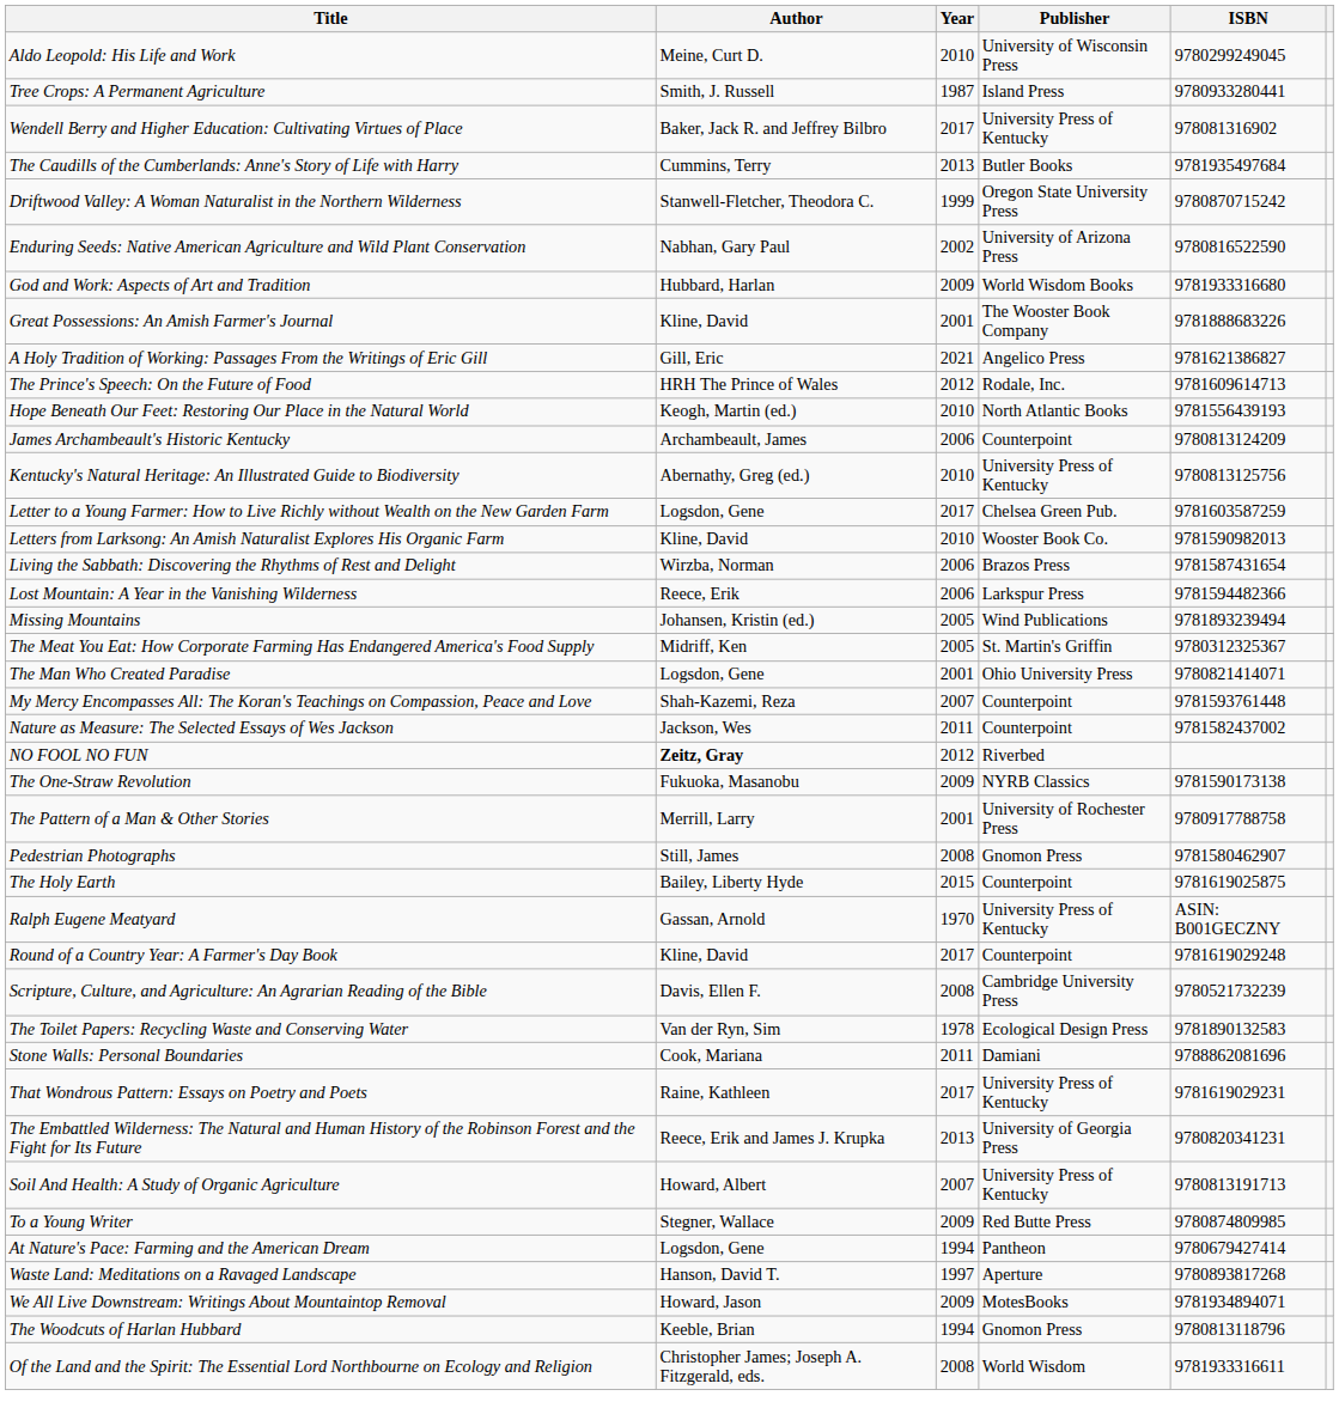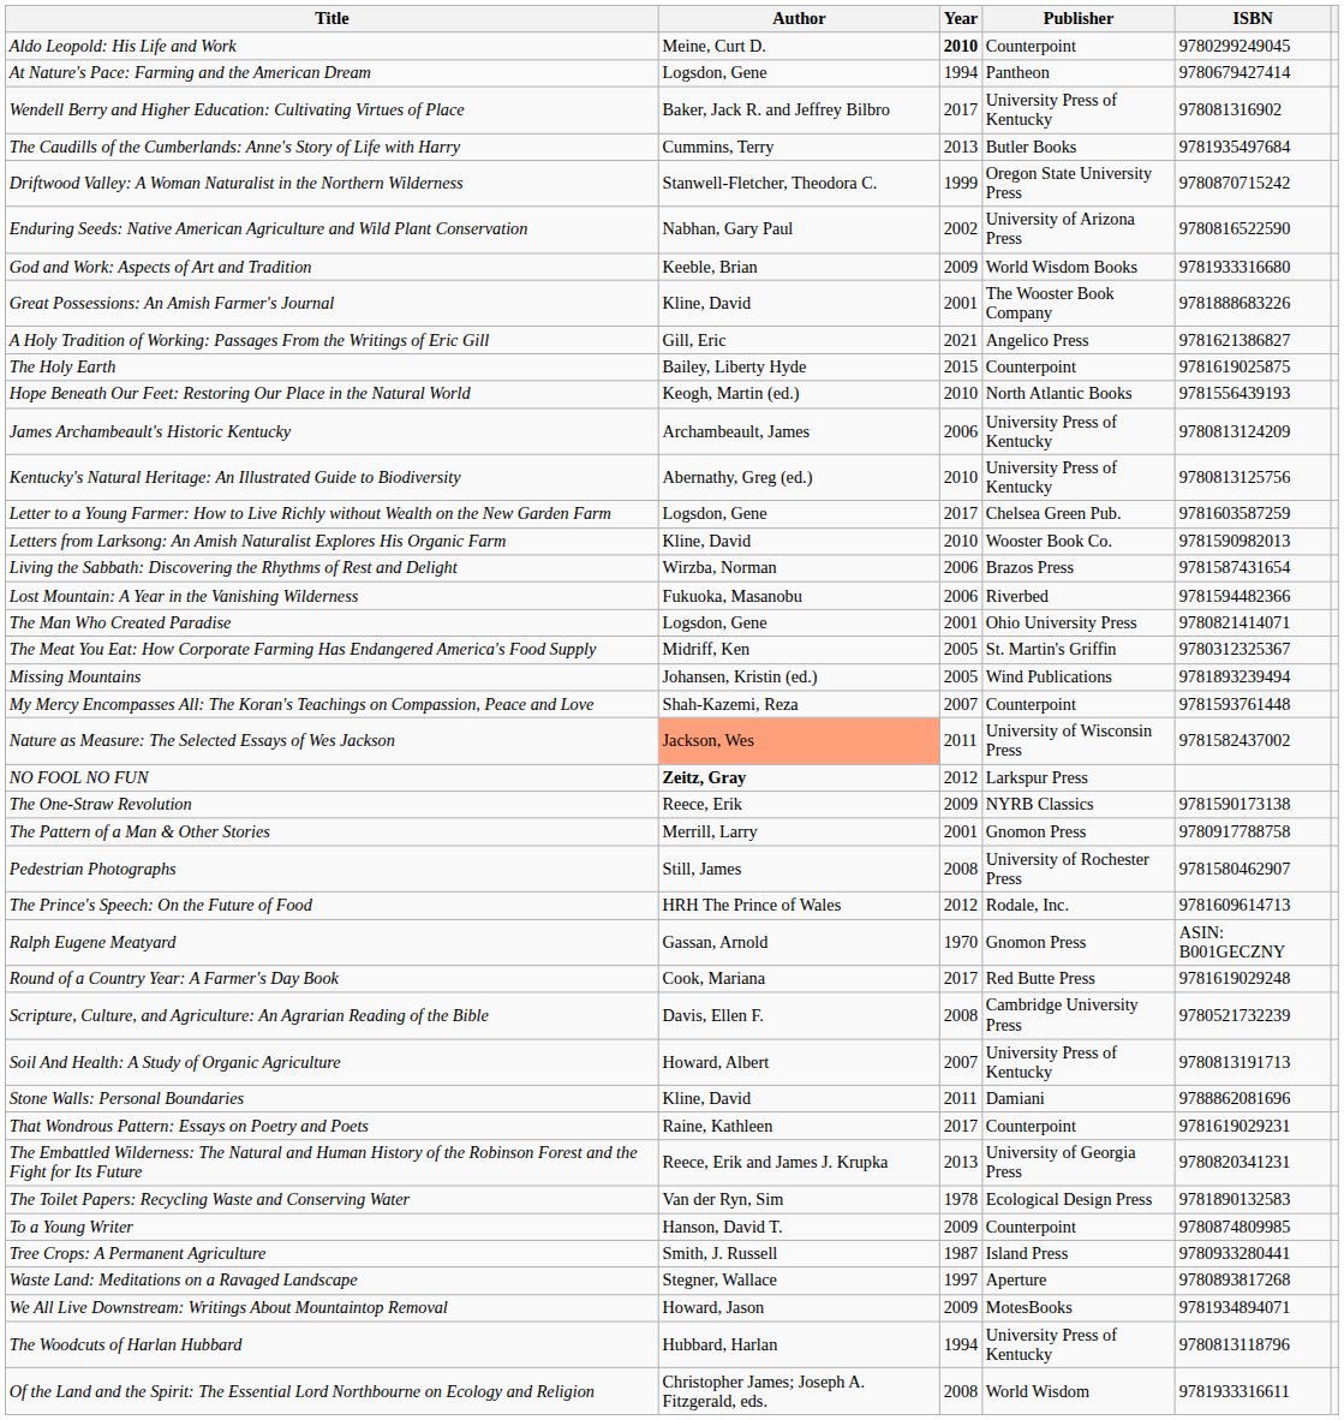 <table class="wikitable sortable mw-collapsible mw-collapsed">
 <tr>
 <th>Title</th>
 <th>Author</th>
 <th>Year</th>
 <th>Publisher</th>
 <th>ISBN</th>
 <th></th>
 </tr>
 <tr>
 <td><em>Aldo Leopold: His Life and Work</em></td>
 <td>Meine, Curt D.</td>
-<td>2010</td>
-<td>University of Wisconsin Press</td>
+<td><strong>2010</strong></td>
+<td>Counterpoint</td>
 <td>9780299249045</td>
 <td></td>
 </tr>
 <tr>
-<td><em>Tree Crops: A Permanent Agriculture</em></td>
-<td>Smith, J. Russell</td>
-<td>1987</td>
-<td>Island Press</td>
-<td>9780933280441</td>
+<td><em>At Nature's Pace: Farming and the American Dream</em></td>
+<td>Logsdon, Gene</td>
+<td>1994</td>
+<td>Pantheon</td>
+<td>9780679427414</td>
 <td></td>
 </tr>
 <tr>
 <td><em>Wendell Berry and Higher Education: Cultivating Virtues of Place</em></td>
 <td>Baker, Jack R. and Jeffrey Bilbro</td>
 <td>2017</td>
 <td>University Press of Kentucky</td>
 <td>978081316902</td>
 <td></td>
 </tr>
 <tr>
 <td><em>The Caudills of the Cumberlands: Anne's Story of Life with Harry</em></td>
 <td>Cummins, Terry</td>
 <td>2013</td>
 <td>Butler Books</td>
 <td>9781935497684</td>
 <td></td>
 </tr>
 <tr>
 <td><em>Driftwood Valley: A Woman Naturalist in the Northern Wilderness</em></td>
 <td>Stanwell-Fletcher, Theodora C.</td>
 <td>1999</td>
 <td>Oregon State University Press</td>
 <td>9780870715242</td>
 <td></td>
 </tr>
 <tr>
 <td><em>Enduring Seeds: Native American Agriculture and Wild Plant Conservation</em></td>
 <td>Nabhan, Gary Paul</td>
 <td>2002</td>
 <td>University of Arizona Press</td>
 <td>9780816522590</td>
 <td></td>
 </tr>
 <tr>
 <td><em>God and Work: Aspects of Art and Tradition</em></td>
-<td>Hubbard, Harlan</td>
+<td>Keeble, Brian</td>
 <td>2009</td>
 <td>World Wisdom Books</td>
 <td>9781933316680</td>
 <td></td>
 </tr>
 <tr>
 <td><em>Great Possessions: An Amish Farmer's Journal</em></td>
 <td>Kline, David</td>
 <td>2001</td>
 <td>The Wooster Book Company</td>
 <td>9781888683226</td>
 <td></td>
 </tr>
 <tr>
 <td><em>A Holy Tradition of Working: Passages From the Writings of Eric Gill</em></td>
 <td>Gill, Eric</td>
 <td>2021</td>
 <td>Angelico Press</td>
 <td>9781621386827</td>
 <td></td>
 </tr>
 <tr>
-<td><em>The Prince's Speech: On the Future of Food</em></td>
-<td>HRH The Prince of Wales</td>
-<td>2012</td>
-<td>Rodale, Inc.</td>
-<td>9781609614713</td>
+<td><em>The Holy Earth</em></td>
+<td>Bailey, Liberty Hyde</td>
+<td>2015</td>
+<td>Counterpoint</td>
+<td>9781619025875</td>
 <td></td>
 </tr>
 <tr>
 <td><em>Hope Beneath Our Feet: Restoring Our Place in the Natural World</em></td>
 <td>Keogh, Martin (ed.)</td>
 <td>2010</td>
 <td>North Atlantic Books</td>
 <td>9781556439193</td>
 <td></td>
 </tr>
 <tr>
 <td><em>James Archambeault's Historic Kentucky</em></td>
 <td>Archambeault, James</td>
 <td>2006</td>
-<td>Counterpoint</td>
+<td>University Press of Kentucky</td>
 <td>9780813124209</td>
 <td></td>
 </tr>
 <tr>
 <td><em>Kentucky's Natural Heritage: An Illustrated Guide to Biodiversity</em></td>
 <td>Abernathy, Greg (ed.)</td>
 <td>2010</td>
 <td>University Press of Kentucky</td>
 <td>9780813125756</td>
 <td></td>
 </tr>
 <tr>
 <td><em>Letter to a Young Farmer: How to Live Richly without Wealth on the New Garden Farm</em></td>
 <td>Logsdon, Gene</td>
 <td>2017</td>
 <td>Chelsea Green Pub.</td>
 <td>9781603587259</td>
 <td></td>
 </tr>
 <tr>
 <td><em>Letters from Larksong: An Amish Naturalist Explores His Organic Farm</em></td>
 <td>Kline, David</td>
 <td>2010</td>
 <td>Wooster Book Co.</td>
 <td>9781590982013</td>
 <td></td>
 </tr>
 <tr>
 <td><em>Living the Sabbath: Discovering the Rhythms of Rest and Delight</em></td>
 <td>Wirzba, Norman</td>
 <td>2006</td>
 <td>Brazos Press</td>
 <td>9781587431654</td>
 <td></td>
 </tr>
 <tr>
 <td><em>Lost Mountain: A Year in the Vanishing Wilderness</em></td>
-<td>Reece, Erik</td>
+<td>Fukuoka, Masanobu</td>
 <td>2006</td>
-<td>Larkspur Press</td>
+<td>Riverbed</td>
 <td>9781594482366</td>
 <td></td>
 </tr>
 <tr>
-<td><em>Missing Mountains</em></td>
-<td>Johansen, Kristin (ed.)</td>
-<td>2005</td>
-<td>Wind Publications</td>
-<td>9781893239494</td>
+<td><em>The Man Who Created Paradise</em></td>
+<td>Logsdon, Gene</td>
+<td>2001</td>
+<td>Ohio University Press</td>
+<td>9780821414071</td>
 <td></td>
 </tr>
 <tr>
 <td><em>The Meat You Eat: How Corporate Farming Has Endangered America's Food Supply</em></td>
 <td>Midriff, Ken</td>
 <td>2005</td>
 <td>St. Martin's Griffin</td>
 <td>9780312325367</td>
 <td></td>
 </tr>
 <tr>
-<td><em>The Man Who Created Paradise</em></td>
-<td>Logsdon, Gene</td>
-<td>2001</td>
-<td>Ohio University Press</td>
-<td>9780821414071</td>
+<td><em>Missing Mountains</em></td>
+<td>Johansen, Kristin (ed.)</td>
+<td>2005</td>
+<td>Wind Publications</td>
+<td>9781893239494</td>
 <td></td>
 </tr>
 <tr>
 <td><em>My Mercy Encompasses All: The Koran's Teachings on Compassion, Peace and Love</em></td>
 <td>Shah-Kazemi, Reza</td>
 <td>2007</td>
 <td>Counterpoint</td>
 <td>9781593761448</td>
 <td></td>
 </tr>
 <tr>
 <td><em>Nature as Measure: The Selected Essays of Wes Jackson</em></td>
-<td>Jackson, Wes</td>
+<td style="background: lightsalmon;">Jackson, Wes</td>
 <td>2011</td>
-<td>Counterpoint</td>
+<td>University of Wisconsin Press</td>
 <td>9781582437002</td>
 <td></td>
 </tr>
 <tr>
 <td><em>NO FOOL NO FUN</em></td>
 <td><strong>Zeitz, Gray</strong></td>
 <td>2012</td>
-<td>Riverbed</td>
+<td>Larkspur Press</td>
 <td></td>
 </tr>
 <tr>
 <td><em>The One-Straw Revolution</em></td>
-<td>Fukuoka, Masanobu</td>
+<td>Reece, Erik</td>
 <td>2009</td>
 <td>NYRB Classics</td>
 <td>9781590173138</td>
 <td></td>
 </tr>
 <tr>
 <td><em>The Pattern of a Man & Other Stories</em></td>
 <td>Merrill, Larry</td>
 <td>2001</td>
-<td>University of Rochester Press</td>
+<td>Gnomon Press</td>
 <td>9780917788758</td>
 <td></td>
 </tr>
 <tr>
 <td><em>Pedestrian Photographs</em></td>
 <td>Still, James</td>
 <td>2008</td>
-<td>Gnomon Press</td>
+<td>University of Rochester Press</td>
 <td>9781580462907</td>
 <td></td>
 </tr>
 <tr>
-<td><em>The Holy Earth</em></td>
-<td>Bailey, Liberty Hyde</td>
-<td>2015</td>
-<td>Counterpoint</td>
-<td>9781619025875</td>
+<td><em>The Prince's Speech: On the Future of Food</em></td>
+<td>HRH The Prince of Wales</td>
+<td>2012</td>
+<td>Rodale, Inc.</td>
+<td>9781609614713</td>
 <td></td>
 </tr>
 <tr>
 <td><em>Ralph Eugene Meatyard</em></td>
 <td>Gassan, Arnold</td>
 <td>1970</td>
-<td>University Press of Kentucky</td>
+<td>Gnomon Press</td>
 <td>ASIN: B001GECZNY</td>
 <td></td>
 </tr>
 <tr>
 <td><em>Round of a Country Year: A Farmer's Day Book</em></td>
-<td>Kline, David</td>
+<td>Cook, Mariana</td>
 <td>2017</td>
-<td>Counterpoint</td>
+<td>Red Butte Press</td>
 <td>9781619029248</td>
 <td></td>
 </tr>
 <tr>
 <td><em>Scripture, Culture, and Agriculture: An Agrarian Reading of the Bible</em></td>
 <td>Davis, Ellen F.</td>
 <td>2008</td>
 <td>Cambridge University Press</td>
 <td>9780521732239</td>
 <td></td>
 </tr>
 <tr>
-<td><em>The Toilet Papers: Recycling Waste and Conserving Water</em></td>
-<td>Van der Ryn, Sim</td>
-<td>1978</td>
-<td>Ecological Design Press</td>
-<td>9781890132583</td>
+<td><em>Soil And Health: A Study of Organic Agriculture</em></td>
+<td>Howard, Albert</td>
+<td>2007</td>
+<td>University Press of Kentucky</td>
+<td>9780813191713</td>
 <td></td>
 </tr>
 <tr>
 <td><em>Stone Walls: Personal Boundaries</em></td>
-<td>Cook, Mariana</td>
+<td>Kline, David</td>
 <td>2011</td>
 <td>Damiani</td>
 <td>9788862081696</td>
 <td></td>
 </tr>
 <tr>
 <td><em>That Wondrous Pattern: Essays on Poetry and Poets</em></td>
 <td>Raine, Kathleen</td>
 <td>2017</td>
-<td>University Press of Kentucky</td>
+<td>Counterpoint</td>
 <td>9781619029231</td>
 <td></td>
 </tr>
 <tr>
 <td><em>The Embattled Wilderness: The Natural and Human History of the Robinson Forest and the Fight for Its Future</em></td>
 <td>Reece, Erik and James J. Krupka</td>
 <td>2013</td>
 <td>University of Georgia Press</td>
 <td>9780820341231</td>
 <td></td>
 </tr>
 <tr>
-<td><em>Soil And Health: A Study of Organic Agriculture</em></td>
-<td>Howard, Albert</td>
-<td>2007</td>
-<td>University Press of Kentucky</td>
-<td>9780813191713</td>
+<td><em>The Toilet Papers: Recycling Waste and Conserving Water</em></td>
+<td>Van der Ryn, Sim</td>
+<td>1978</td>
+<td>Ecological Design Press</td>
+<td>9781890132583</td>
 <td></td>
 </tr>
 <tr>
 <td><em>To a Young Writer</em></td>
-<td>Stegner, Wallace</td>
+<td>Hanson, David T.</td>
 <td>2009</td>
-<td>Red Butte Press</td>
+<td>Counterpoint</td>
 <td>9780874809985</td>
 <td></td>
 </tr>
 <tr>
-<td><em>At Nature's Pace: Farming and the American Dream</em></td>
-<td>Logsdon, Gene</td>
-<td>1994</td>
-<td>Pantheon</td>
-<td>9780679427414</td>
+<td><em>Tree Crops: A Permanent Agriculture</em></td>
+<td>Smith, J. Russell</td>
+<td>1987</td>
+<td>Island Press</td>
+<td>9780933280441</td>
 <td></td>
 </tr>
 <tr>
 <td><em>Waste Land: Meditations on a Ravaged Landscape</em></td>
-<td>Hanson, David T.</td>
+<td>Stegner, Wallace</td>
 <td>1997</td>
 <td>Aperture</td>
 <td>9780893817268</td>
 <td></td>
 </tr>
 <tr>
 <td><em>We All Live Downstream: Writings About Mountaintop Removal</em></td>
 <td>Howard, Jason</td>
 <td>2009</td>
 <td>MotesBooks</td>
 <td>9781934894071</td>
 <td></td>
 </tr>
 <tr>
 <td><em>The Woodcuts of Harlan Hubbard</em></td>
-<td>Keeble, Brian</td>
+<td>Hubbard, Harlan</td>
 <td>1994</td>
-<td>Gnomon Press</td>
+<td>University Press of Kentucky</td>
 <td>9780813118796</td>
 <td></td>
 </tr>
 <tr>
 <td><em>Of the Land and the Spirit: The Essential Lord Northbourne on Ecology and Religion</em></td>
 <td>Christopher James; Joseph A. Fitzgerald, eds.</td>
 <td>2008</td>
 <td>World Wisdom</td>
 <td>9781933316611</td>
 <td></td>
 </tr>
 </table>
